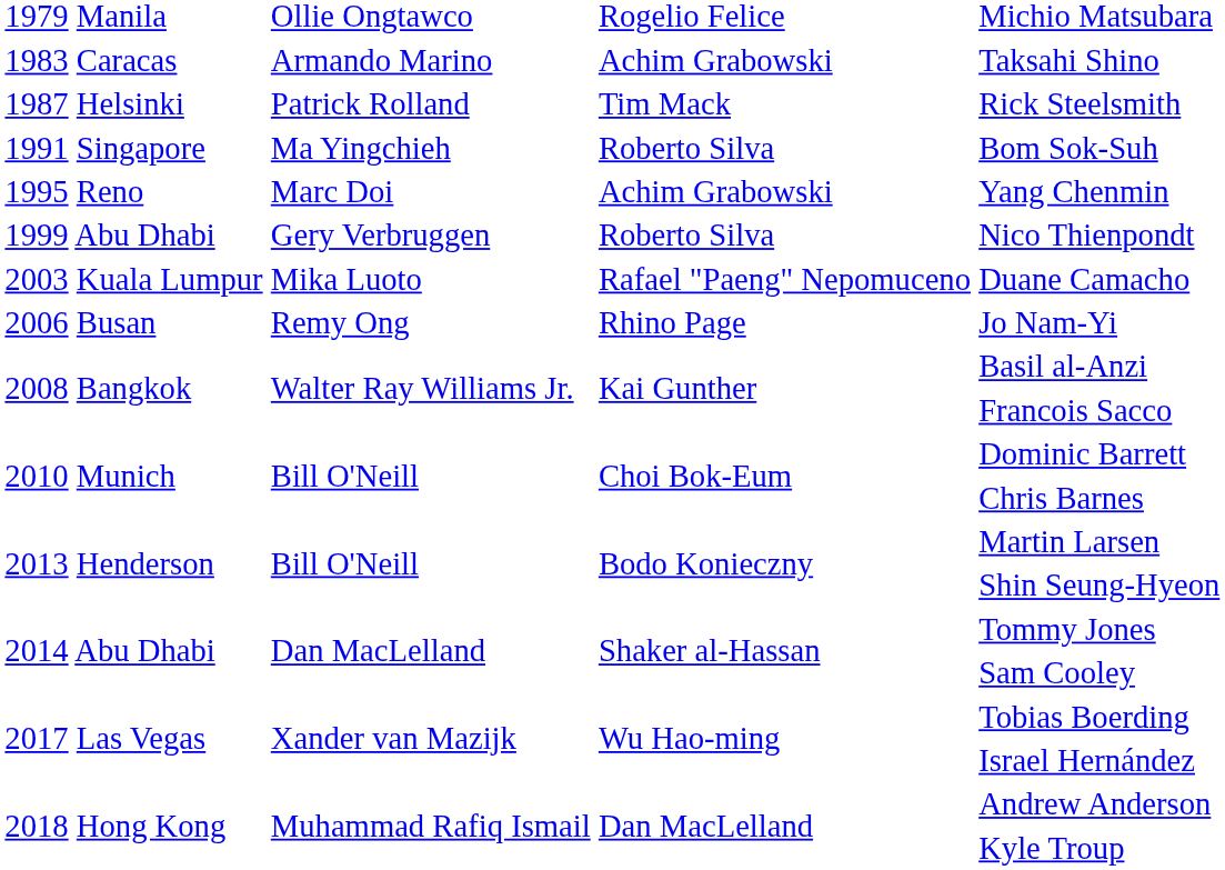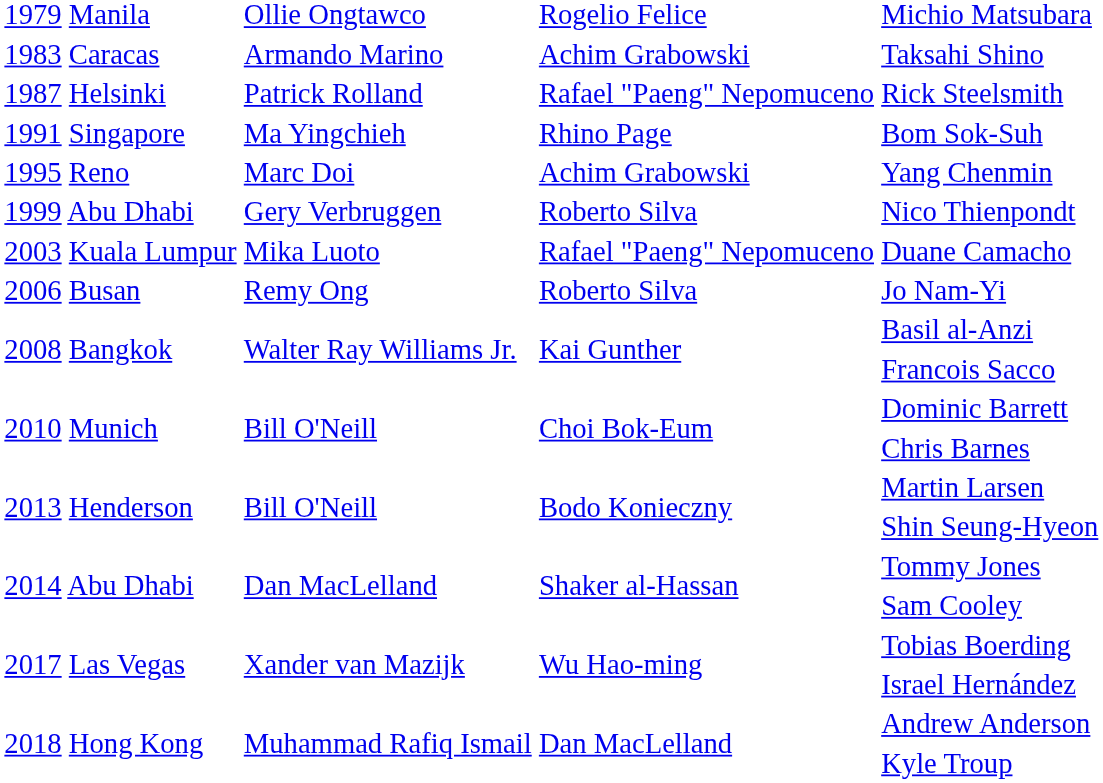 <table>
 <tr>
 <td><a href='#'>1979</a> <a href='#'>Manila</a></td>
 <td> <a href='#'>Ollie Ongtawco</a></td>
 <td> <a href='#'>Rogelio Felice</a></td>
 <td><a href='#'>Michio Matsubara</a></td>
 </tr>
 <tr>
 <td><a href='#'>1983</a> <a href='#'>Caracas</a></td>
 <td> <a href='#'>Armando Marino</a></td>
 <td> <a href='#'>Achim Grabowski</a></td>
 <td> <a href='#'>Taksahi Shino</a></td>
 </tr>
 <tr>
 <td><a href='#'>1987</a> <a href='#'>Helsinki</a></td>
 <td> <a href='#'>Patrick Rolland</a></td>
-<td> <a href='#'>Tim Mack</a></td>
+<td> <a href='#'>Rafael "Paeng" Nepomuceno</a></td>
 <td> <a href='#'>Rick Steelsmith</a></td>
 </tr>
 <tr>
 <td><a href='#'>1991</a> <a href='#'>Singapore</a></td>
 <td> <a href='#'>Ma Yingchieh</a></td>
-<td> <a href='#'>Roberto Silva</a></td>
+<td> <a href='#'>Rhino Page</a></td>
 <td> <a href='#'>Bom Sok-Suh</a></td>
 </tr>
 <tr>
 <td><a href='#'>1995</a> <a href='#'>Reno</a></td>
 <td> <a href='#'>Marc Doi</a></td>
 <td> <a href='#'>Achim Grabowski</a></td>
 <td> <a href='#'>Yang Chenmin</a></td>
 </tr>
 <tr>
 <td><a href='#'>1999</a> <a href='#'>Abu Dhabi</a></td>
 <td> <a href='#'>Gery Verbruggen</a></td>
 <td> <a href='#'>Roberto Silva</a></td>
 <td> <a href='#'>Nico Thienpondt</a></td>
 </tr>
 <tr>
 <td><a href='#'>2003</a> <a href='#'>Kuala Lumpur</a></td>
 <td> <a href='#'>Mika Luoto</a></td>
 <td> <a href='#'>Rafael "Paeng" Nepomuceno</a></td>
 <td> <a href='#'>Duane Camacho</a></td>
 </tr>
 <tr>
 <td><a href='#'>2006</a> <a href='#'>Busan</a></td>
 <td> <a href='#'>Remy Ong</a></td>
-<td> <a href='#'>Rhino Page</a></td>
+<td> <a href='#'>Roberto Silva</a></td>
 <td> <a href='#'>Jo Nam-Yi</a></td>
 </tr>
 <tr>
 <td rowspan=2><a href='#'>2008</a> <a href='#'>Bangkok</a></td>
 <td rowspan=2> <a href='#'>Walter Ray Williams Jr.</a></td>
 <td rowspan=2> <a href='#'>Kai Gunther</a></td>
 <td> <a href='#'>Basil al-Anzi</a></td>
 </tr>
 <tr>
 <td> <a href='#'>Francois Sacco</a></td>
 </tr>
 <tr>
 <td rowspan=2><a href='#'>2010</a> <a href='#'>Munich</a></td>
 <td rowspan=2> <a href='#'>Bill O'Neill</a></td>
 <td rowspan=2> <a href='#'>Choi Bok-Eum</a></td>
 <td> <a href='#'>Dominic Barrett</a></td>
 </tr>
 <tr>
 <td> <a href='#'>Chris Barnes</a></td>
 </tr>
 <tr>
 <td rowspan=2><a href='#'>2013</a> <a href='#'>Henderson</a></td>
 <td rowspan=2> <a href='#'>Bill O'Neill</a></td>
 <td rowspan=2> <a href='#'>Bodo Konieczny</a></td>
 <td> <a href='#'>Martin Larsen</a></td>
 </tr>
 <tr>
 <td> <a href='#'>Shin Seung-Hyeon</a></td>
 </tr>
 <tr>
 <td rowspan=2><a href='#'>2014</a> <a href='#'>Abu Dhabi</a></td>
 <td rowspan=2> <a href='#'>Dan MacLelland</a></td>
 <td rowspan=2> <a href='#'>Shaker al-Hassan</a></td>
 <td> <a href='#'>Tommy Jones</a></td>
 </tr>
 <tr>
 <td> <a href='#'>Sam Cooley</a></td>
 </tr>
 <tr>
 <td rowspan=2><a href='#'>2017</a> <a href='#'>Las Vegas</a></td>
 <td rowspan=2> <a href='#'>Xander van Mazijk</a></td>
 <td rowspan=2> <a href='#'>Wu Hao-ming</a></td>
 <td> <a href='#'>Tobias Boerding</a></td>
 </tr>
 <tr>
 <td> <a href='#'>Israel Hernández</a></td>
 </tr>
 <tr>
 <td rowspan=2><a href='#'>2018</a> <a href='#'>Hong Kong</a></td>
 <td rowspan=2> <a href='#'>Muhammad Rafiq Ismail</a></td>
 <td rowspan=2> <a href='#'>Dan MacLelland</a></td>
 <td> <a href='#'>Andrew Anderson</a></td>
 </tr>
 <tr>
 <td> <a href='#'>Kyle Troup</a></td>
 </tr>
 </table>
